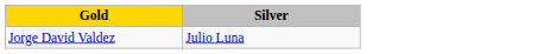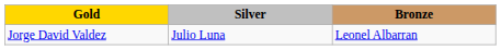 <table class="wikitable" style="text-align:left">
 <tr align="center">
 <td width=200 bgcolor=gold><strong>Gold</strong></td>
 <td width=200 bgcolor=silver><strong>Silver</strong></td>
+<td width=200 bgcolor=CC9966><strong>Bronze</strong></td>
 </tr>
 <tr>
 <td><a href='#'>Jorge David Valdez</a><br><em></em></td>
 <td><a href='#'>Julio Luna</a><br><em></em></td>
+<td><a href='#'>Leonel Albarran</a><br><em></em></td>
 </tr>
 </table>
